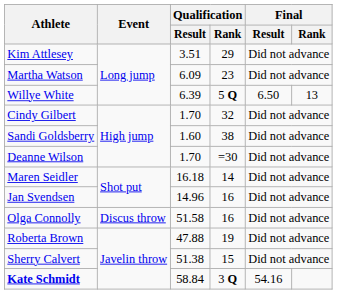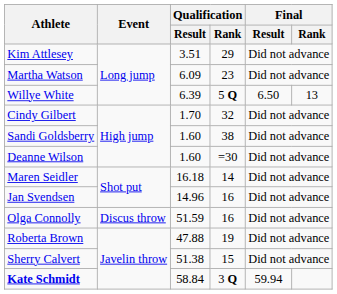 <table class=wikitable style=font-size:90%;text-align:center>
 <tr>
 <th rowspan=2>Athlete</th>
 <th rowspan=2>Event</th>
 <th colspan=2>Qualification</th>
 <th colspan=2>Final</th>
 </tr>
 <tr style=font-size:95%>
 <th>Result</th>
 <th>Rank</th>
 <th>Result</th>
 <th>Rank</th>
 </tr>
 <tr>
 <td align=left><a href='#'>Kim Attlesey</a></td>
 <td align=left rowspan=3><a href='#'>Long jump</a></td>
 <td>3.51</td>
 <td>29</td>
 <td colspan=2>Did not advance</td>
 </tr>
 <tr>
 <td align=left><a href='#'>Martha Watson</a></td>
 <td>6.09</td>
 <td>23</td>
 <td colspan=2>Did not advance</td>
 </tr>
 <tr>
 <td align=left><a href='#'>Willye White</a></td>
 <td>6.39</td>
 <td>5 <strong>Q</strong></td>
 <td>6.50</td>
 <td>13</td>
 </tr>
 <tr>
 <td align=left><a href='#'>Cindy Gilbert</a></td>
 <td align=left rowspan=3><a href='#'>High jump</a></td>
 <td>1.70</td>
 <td>32</td>
 <td colspan=2>Did not advance</td>
 </tr>
 <tr>
 <td align=left><a href='#'>Sandi Goldsberry</a></td>
 <td>1.60</td>
 <td>38</td>
 <td colspan=2>Did not advance</td>
 </tr>
 <tr>
 <td align=left><a href='#'>Deanne Wilson</a></td>
-<td>1.70</td>
+<td>1.60</td>
 <td>=30</td>
 <td colspan=2>Did not advance</td>
 </tr>
 <tr>
 <td align=left><a href='#'>Maren Seidler</a></td>
 <td align=left rowspan=2><a href='#'>Shot put</a></td>
 <td>16.18</td>
 <td>14</td>
 <td colspan=2>Did not advance</td>
 </tr>
 <tr>
 <td align=left><a href='#'>Jan Svendsen</a></td>
 <td>14.96</td>
 <td>16</td>
 <td colspan=2>Did not advance</td>
 </tr>
 <tr>
 <td align=left><a href='#'>Olga Connolly</a></td>
 <td align=left><a href='#'>Discus throw</a></td>
-<td>51.58</td>
+<td>51.59</td>
 <td>16</td>
 <td colspan=2>Did not advance</td>
 </tr>
 <tr>
 <td align=left><a href='#'>Roberta Brown</a></td>
 <td align=left rowspan=3><a href='#'>Javelin throw</a></td>
 <td>47.88</td>
 <td>19</td>
 <td colspan=2>Did not advance</td>
 </tr>
 <tr>
 <td align=left><a href='#'>Sherry Calvert</a></td>
 <td>51.38</td>
 <td>15</td>
 <td colspan=2>Did not advance</td>
 </tr>
 <tr>
 <td align=left><strong><a href='#'>Kate Schmidt</a></strong></td>
 <td>58.84</td>
 <td>3 <strong>Q</strong></td>
-<td>54.16</td>
+<td>59.94</td>
 <td></td>
 </tr>
 </table>
